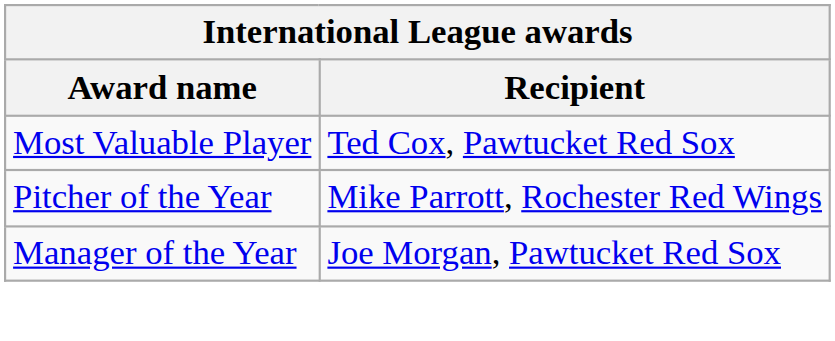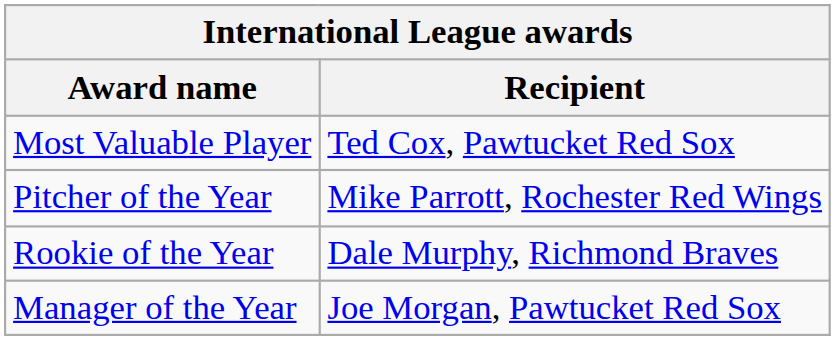 <table class="wikitable">
 <tr>
 <th colspan="2">International League awards</th>
 </tr>
 <tr>
 <th>Award name</th>
 <th>Recipient</th>
 </tr>
 <tr>
 <td><a href='#'>Most Valuable Player</a></td>
 <td><a href='#'>Ted Cox</a>, <a href='#'>Pawtucket Red Sox</a></td>
 </tr>
 <tr>
 <td><a href='#'>Pitcher of the Year</a></td>
 <td><a href='#'>Mike Parrott</a>, <a href='#'>Rochester Red Wings</a></td>
 </tr>
 <tr>
+<td><a href='#'>Rookie of the Year</a></td>
+<td><a href='#'>Dale Murphy</a>, <a href='#'>Richmond Braves</a></td>
+</tr>
+<tr>
 <td><a href='#'>Manager of the Year</a></td>
 <td><a href='#'>Joe Morgan</a>, <a href='#'>Pawtucket Red Sox</a></td>
 </tr>
 </table>
